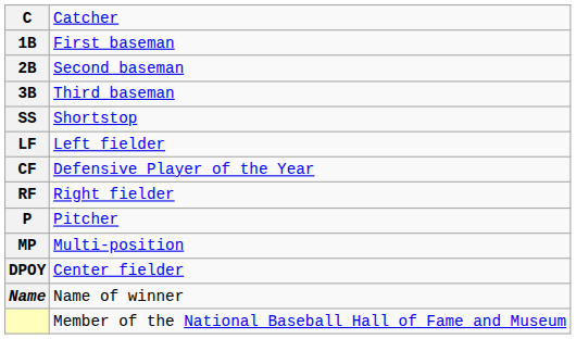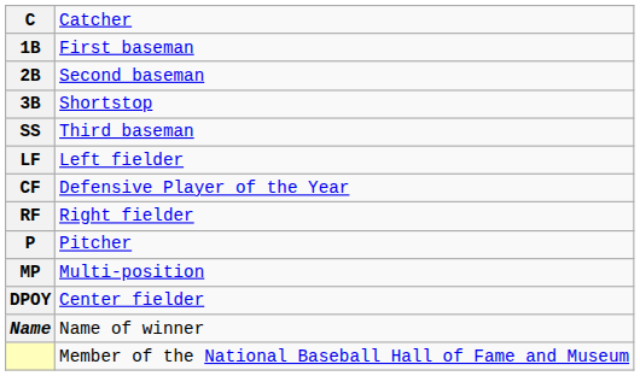 <table class="wikitable" border="1">
 <tr>
 <th scope="row">C</th>
 <td><a href='#'>Catcher</a></td>
 </tr>
 <tr>
 <th scope="row">1B</th>
 <td><a href='#'>First baseman</a></td>
 </tr>
 <tr>
 <th scope="row">2B</th>
 <td><a href='#'>Second baseman</a></td>
 </tr>
 <tr>
 <th scope="row">3B</th>
-<td><a href='#'>Third baseman</a></td>
+<td><a href='#'>Shortstop</a></td>
 </tr>
 <tr>
 <th scope="row">SS</th>
-<td><a href='#'>Shortstop</a></td>
+<td><a href='#'>Third baseman</a></td>
 </tr>
 <tr>
 <th scope="row">LF</th>
 <td><a href='#'>Left fielder</a></td>
 </tr>
 <tr>
 <th scope="row">CF</th>
 <td><a href='#'>Defensive Player of the Year</a></td>
 </tr>
 <tr>
 <th scope="row">RF</th>
 <td><a href='#'>Right fielder</a></td>
 </tr>
 <tr>
 <th scope="row">P</th>
 <td><a href='#'>Pitcher</a></td>
 </tr>
 <tr>
 <th scope="row">MP</th>
 <td><a href='#'>Multi-position</a></td>
 </tr>
 <tr>
 <th scope="row">DPOY</th>
 <td><a href='#'>Center fielder</a></td>
 </tr>
 <tr>
 <th scope="row"><em>Name</em> </th>
 <td>Name of winner </td>
 </tr>
 <tr>
 <th scope="row" style="background:#ffb;"></th>
 <td>Member of the <a href='#'>National Baseball Hall of Fame and Museum</a></td>
 </tr>
 </table>
